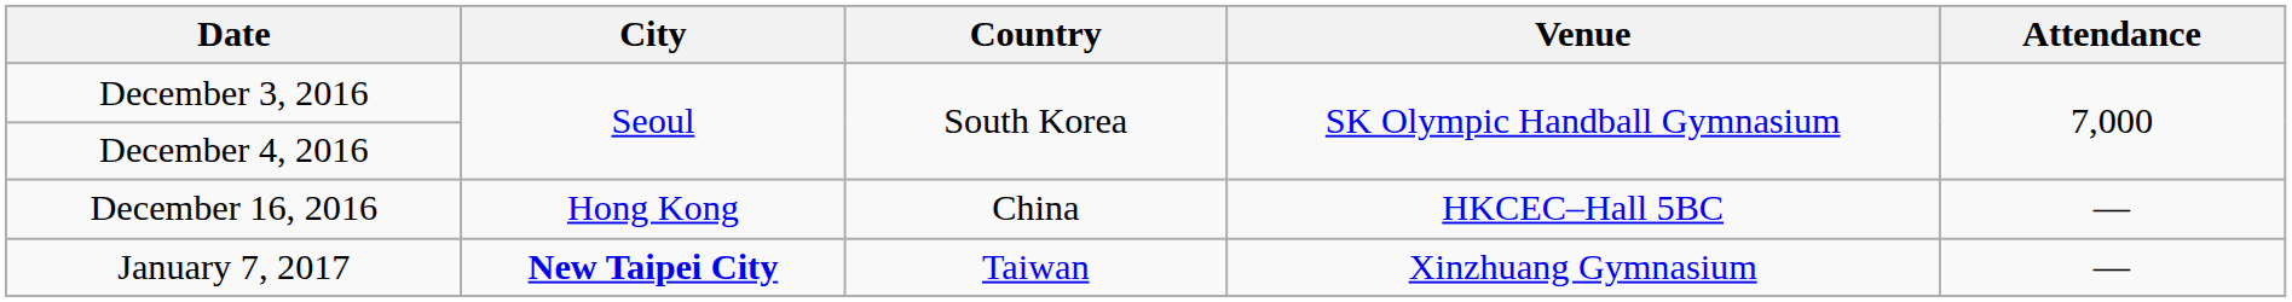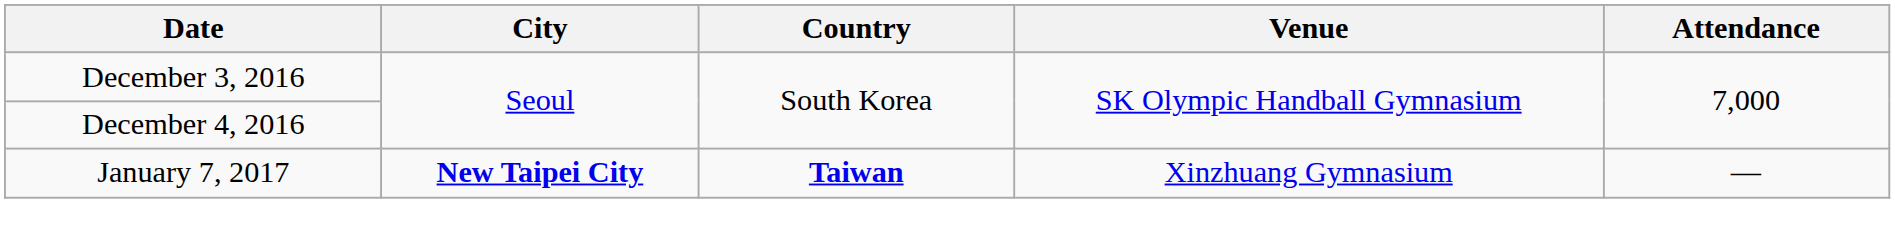 <table class="wikitable" style="text-align:center;">
 <tr>
 <th scope="col" style="width:12em;">Date</th>
 <th scope="col" style="width:10em;">City</th>
 <th scope="col" style="width:10em;">Country</th>
 <th scope="col" style="width:19em;">Venue</th>
 <th scope="col" style="width:9em;">Attendance</th>
 </tr>
 <tr>
 <td>December 3, 2016</td>
 <td rowspan="2"><a href='#'>Seoul</a></td>
 <td rowspan="2">South Korea</td>
 <td rowspan="2"><a href='#'>SK Olympic Handball Gymnasium</a></td>
 <td rowspan="2">7,000</td>
 </tr>
 <tr>
 <td>December 4, 2016</td>
 </tr>
 <tr>
-<td>December 16, 2016</td>
-<td><a href='#'>Hong Kong</a></td>
-<td>China</td>
-<td><a href='#'>HKCEC–Hall 5BC</a></td>
-<td>—</td>
-</tr>
-<tr>
 <td>January 7, 2017</td>
 <td><strong><a href='#'>New Taipei City</a></strong></td>
-<td><a href='#'>Taiwan</a></td>
+<td><strong><a href='#'>Taiwan</a></strong></td>
 <td><a href='#'>Xinzhuang Gymnasium</a></td>
 <td>—</td>
 </tr>
 </table>
